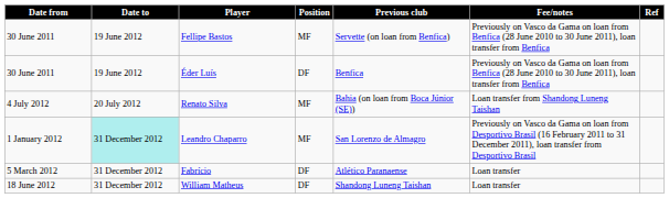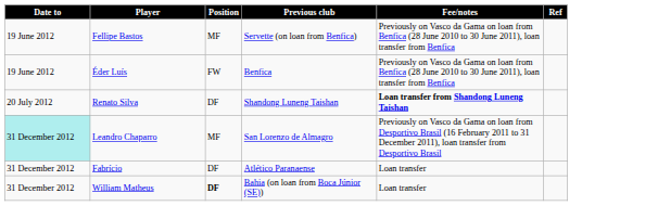 <table class="wikitable" style="text-align:left; font-size:85%;">
 <tr>
-<th style="background:black; color:white; width:125px;">Date from</th>
 <th style="background:black; color:white; width:125px;">Date to</th>
 <th style="background:black; color:white; width:170px;">Player</th>
 <th style="background:black; color:white; width:50px;">Position</th>
 <th style="background:black; color:white; width:200px;">Previous club</th>
 <th style="background:black; color:white; width:250px;">Fee/notes</th>
 <th style="background:black; color:white; width:30px;">Ref</th>
 </tr>
 <tr>
-<td>30 June 2011</td>
 <td>19 June 2012</td>
 <td> <a href='#'>Fellipe Bastos</a></td>
 <td>MF</td>
 <td> <a href='#'>Servette</a> (on loan from <a href='#'>Benfica</a>)</td>
 <td>Previously on Vasco da Gama on loan from <a href='#'>Benfica</a> (28 June 2010 to 30 June 2011), loan transfer from <a href='#'>Benfica</a></td>
 <td></td>
 </tr>
 <tr>
-<td>30 June 2011</td>
 <td>19 June 2012</td>
 <td> <a href='#'>Éder Luís</a></td>
-<td>DF</td>
+<td>FW</td>
 <td> <a href='#'>Benfica</a></td>
 <td>Previously on Vasco da Gama on loan from <a href='#'>Benfica</a> (28 June 2010 to 30 June 2011), loan transfer from <a href='#'>Benfica</a></td>
 <td></td>
 </tr>
 <tr>
-<td>4 July 2012</td>
 <td>20 July 2012</td>
 <td> <a href='#'>Renato Silva</a></td>
-<td>MF</td>
-<td> <a href='#'>Bahia</a> (on loan from <a href='#'>Boca Júnior (SE)</a>)</td>
-<td>Loan transfer from <a href='#'>Shandong Luneng Taishan</a></td>
+<td>DF</td>
+<td> <a href='#'>Shandong Luneng Taishan</a></td>
+<td><strong>Loan transfer from <a href='#'>Shandong Luneng Taishan</a></strong></td>
 <td></td>
 </tr>
 <tr>
-<td>1 January 2012</td>
 <td style="background: paleturquoise;">31 December 2012</td>
 <td> <a href='#'>Leandro Chaparro</a></td>
 <td>MF</td>
 <td> <a href='#'>San Lorenzo de Almagro</a></td>
 <td>Previously on Vasco da Gama on loan from <a href='#'>Desportivo Brasil</a> (16 February 2011 to 31 December 2011), loan transfer from <a href='#'>Desportivo Brasil</a></td>
 <td></td>
 </tr>
 <tr>
-<td>5 March 2012</td>
 <td>31 December 2012</td>
 <td> <a href='#'>Fabrício</a></td>
 <td>DF</td>
 <td> <a href='#'>Atlético Paranaense</a></td>
 <td>Loan transfer</td>
 <td></td>
 </tr>
 <tr>
-<td>18 June 2012</td>
 <td>31 December 2012</td>
 <td> <a href='#'>William Matheus</a></td>
-<td>DF</td>
-<td> <a href='#'>Shandong Luneng Taishan</a></td>
+<td><strong>DF</strong></td>
+<td> <a href='#'>Bahia</a> (on loan from <a href='#'>Boca Júnior (SE)</a>)</td>
 <td>Loan transfer</td>
 <td></td>
 </tr>
 </table>
